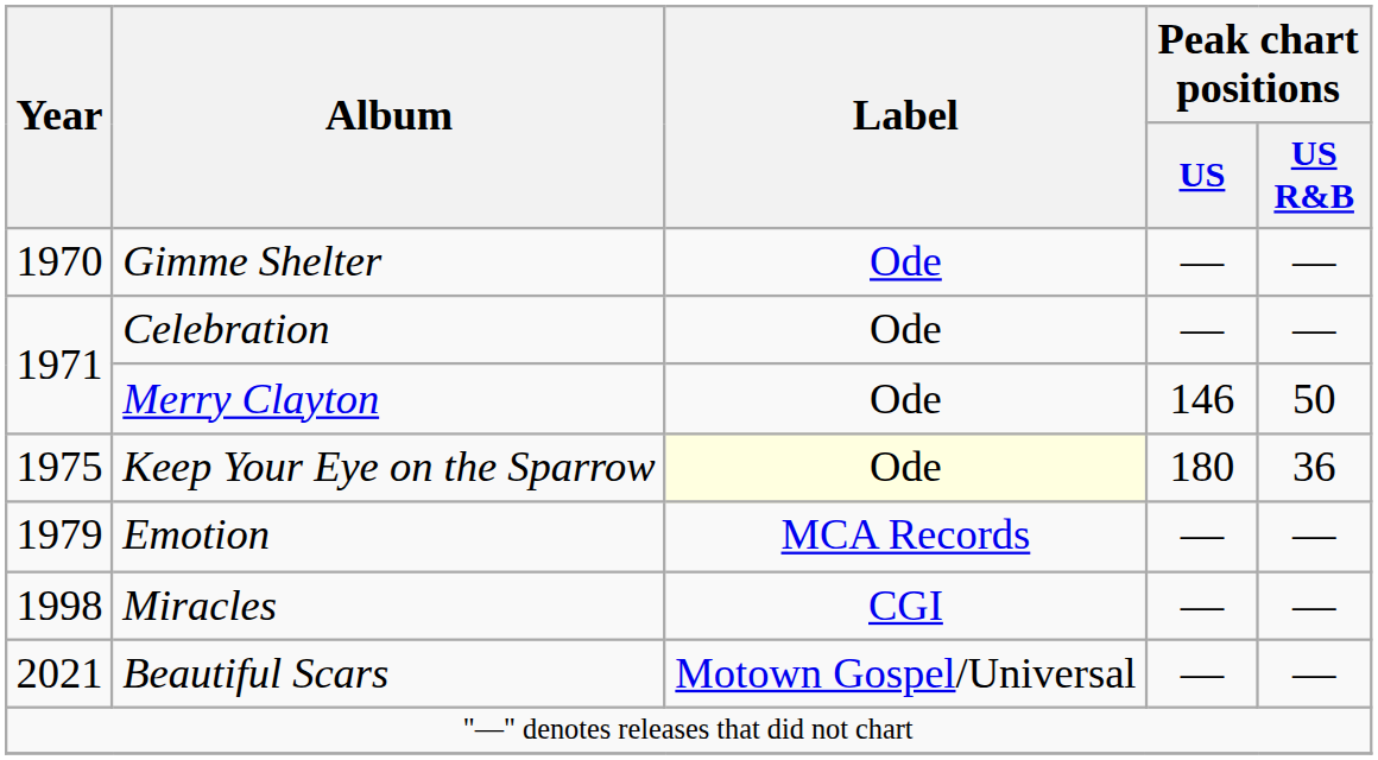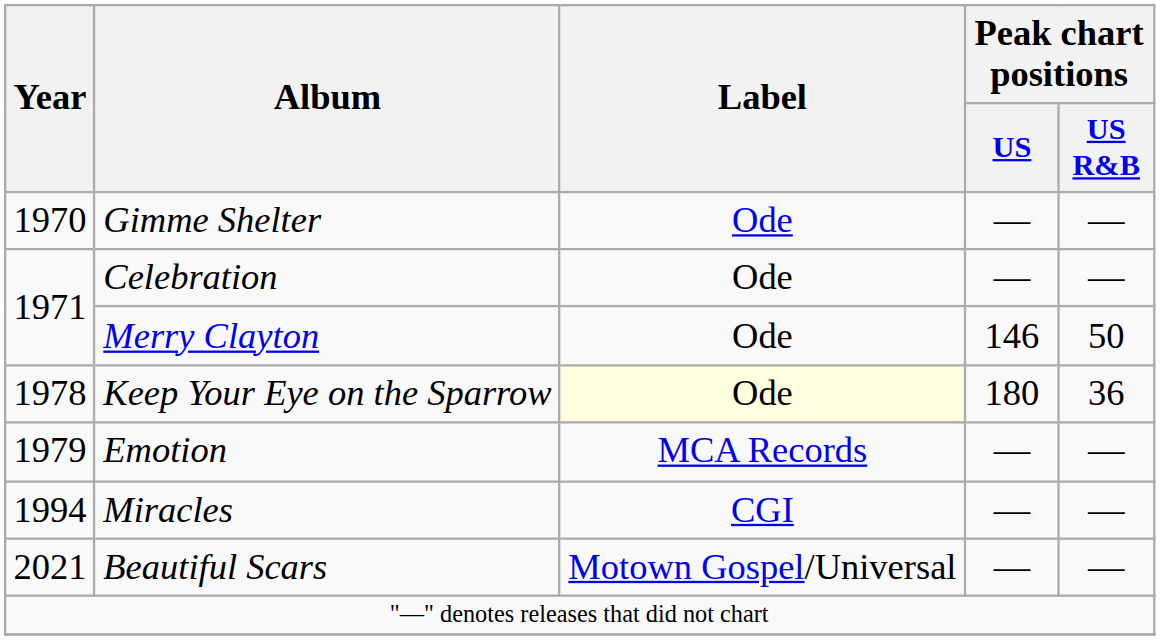 <table class="wikitable" style="text-align:center;">
 <tr>
 <th rowspan="2">Year</th>
 <th rowspan="2">Album</th>
 <th rowspan="2">Label</th>
 <th colspan="2">Peak chart<br>positions</th>
 </tr>
 <tr style="font-size:smaller;">
 <th width="35"><a href='#'>US</a></th>
 <th width="35"><a href='#'>US R&B</a></th>
 </tr>
 <tr>
 <td>1970</td>
 <td align="left"><em>Gimme Shelter</em></td>
 <td><a href='#'>Ode</a></td>
 <td>—</td>
 <td>—</td>
 </tr>
 <tr>
 <td rowspan="2">1971</td>
 <td align="left"><em>Celebration</em></td>
 <td>Ode</td>
 <td>—</td>
 <td>—</td>
 </tr>
 <tr>
 <td align="left"><em><a href='#'>Merry Clayton</a></em></td>
 <td>Ode</td>
 <td>146</td>
 <td>50</td>
 </tr>
 <tr>
-<td>1975</td>
+<td>1978</td>
 <td align="left"><em>Keep Your Eye on the Sparrow</em></td>
 <td style="background: lightyellow;">Ode</td>
 <td>180</td>
 <td>36</td>
 </tr>
 <tr>
 <td>1979</td>
 <td align="left"><em>Emotion</em></td>
 <td><a href='#'>MCA Records</a></td>
 <td>—</td>
 <td>—</td>
 </tr>
 <tr>
-<td>1998</td>
+<td>1994</td>
 <td align="left"><em>Miracles</em></td>
 <td><a href='#'>CGI</a></td>
 <td>—</td>
 <td>—</td>
 </tr>
 <tr>
 <td>2021</td>
 <td align="left"><em>Beautiful Scars</em></td>
 <td><a href='#'>Motown Gospel</a>/Universal</td>
 <td>—</td>
 <td>—</td>
 </tr>
 <tr>
 <td colspan="10" style="font-size:8pt">"—" denotes releases that did not chart</td>
 </tr>
 <tr>
 </tr>
 </table>
